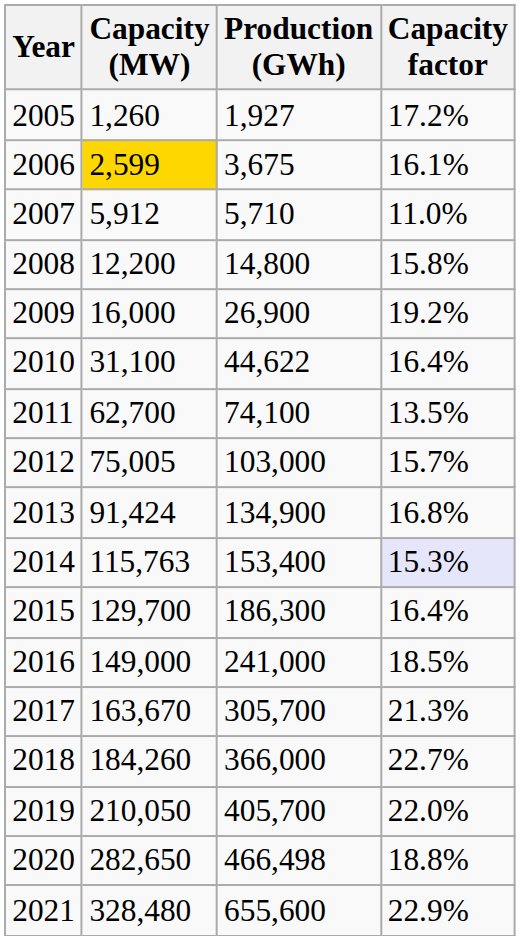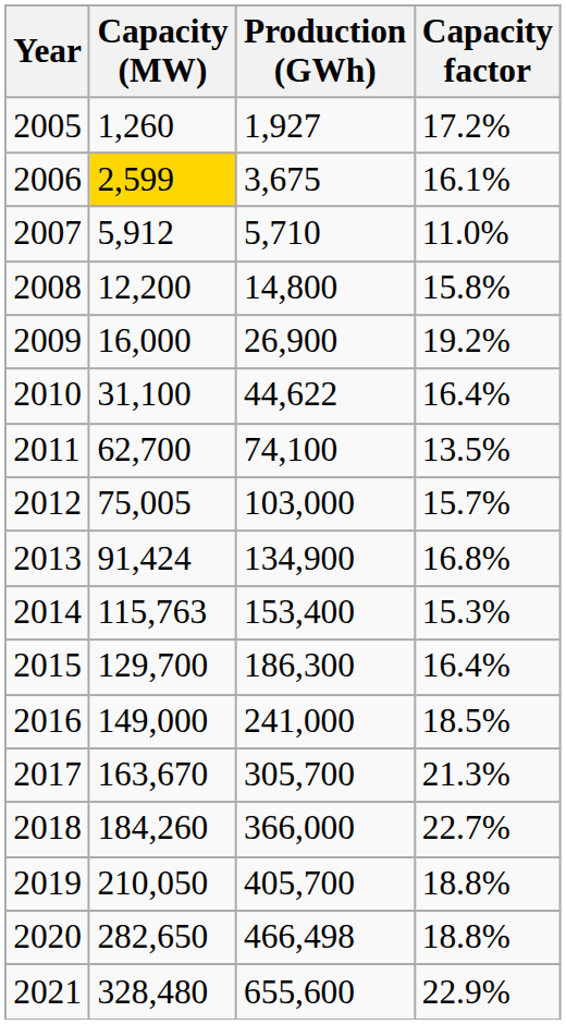 <table class="wikitable sortable">
 <tr>
 <th>Year</th>
 <th>Capacity<br> (MW)</th>
 <th>Production<br> (GWh)</th>
 <th>Capacity<br> factor</th>
 </tr>
 <tr>
 <td>2005</td>
 <td>1,260</td>
 <td>1,927</td>
 <td>17.2%</td>
 </tr>
 <tr>
 <td>2006</td>
 <td style="background: gold;">2,599</td>
 <td>3,675</td>
 <td>16.1%</td>
 </tr>
 <tr>
 <td>2007</td>
 <td>5,912</td>
 <td>5,710</td>
 <td>11.0%</td>
 </tr>
 <tr>
 <td>2008</td>
 <td>12,200</td>
 <td>14,800</td>
 <td>15.8%</td>
 </tr>
 <tr>
 <td>2009</td>
 <td>16,000</td>
 <td>26,900</td>
 <td>19.2%</td>
 </tr>
 <tr>
 <td>2010</td>
 <td>31,100</td>
 <td>44,622</td>
 <td>16.4%</td>
 </tr>
 <tr>
 <td>2011</td>
 <td>62,700</td>
 <td>74,100</td>
 <td>13.5%</td>
 </tr>
 <tr>
 <td>2012</td>
 <td>75,005</td>
 <td>103,000</td>
 <td>15.7%</td>
 </tr>
 <tr>
 <td>2013</td>
 <td>91,424</td>
 <td>134,900</td>
 <td>16.8%</td>
 </tr>
 <tr>
 <td>2014</td>
 <td>115,763</td>
 <td>153,400</td>
-<td style="background: lavender;">15.3%</td>
+<td>15.3%</td>
 </tr>
 <tr>
 <td>2015</td>
 <td>129,700</td>
 <td>186,300</td>
 <td>16.4%</td>
 </tr>
 <tr>
 <td>2016</td>
 <td>149,000</td>
 <td>241,000</td>
 <td>18.5%</td>
 </tr>
 <tr>
 <td>2017</td>
 <td>163,670</td>
 <td>305,700</td>
 <td>21.3%</td>
 </tr>
 <tr>
 <td>2018</td>
 <td>184,260</td>
 <td>366,000</td>
 <td>22.7%</td>
 </tr>
 <tr>
 <td>2019</td>
 <td>210,050</td>
 <td>405,700</td>
-<td>22.0%</td>
+<td>18.8%</td>
 </tr>
 <tr>
 <td>2020</td>
 <td>282,650</td>
 <td>466,498</td>
 <td>18.8%</td>
 </tr>
 <tr>
 <td>2021</td>
 <td>328,480</td>
 <td>655,600</td>
 <td>22.9%</td>
 </tr>
 </table>
